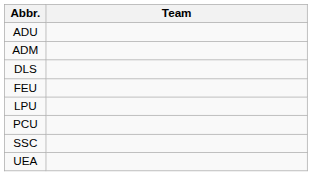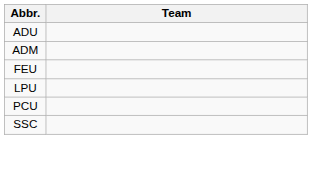 <table class="wikitable" style="text-align: center;">
 <tr>
 <th width=50>Abbr.</th>
 <th width=350>Team</th>
 </tr>
 <tr>
 <td>ADU</td>
 <td style="text-align:left;"></td>
 </tr>
 <tr>
 <td>ADM</td>
 <td style="text-align:left;"> </td>
-</tr>
-<tr>
-<td>DLS</td>
-<td style="text-align:left;"></td>
 </tr>
 <tr>
 <td>FEU</td>
 <td style="text-align:left;"> </td>
 </tr>
 <tr>
 <td>LPU</td>
 <td style="text-align:left;"></td>
 </tr>
 <tr>
 <td>PCU</td>
 <td style="text-align:left;"> </td>
 </tr>
 <tr>
 <td>SSC</td>
 <td style="text-align:left;"></td>
 </tr>
-<tr>
-<td>UEA</td>
-<td style="text-align:left;"></td>
-</tr>
 </table>
